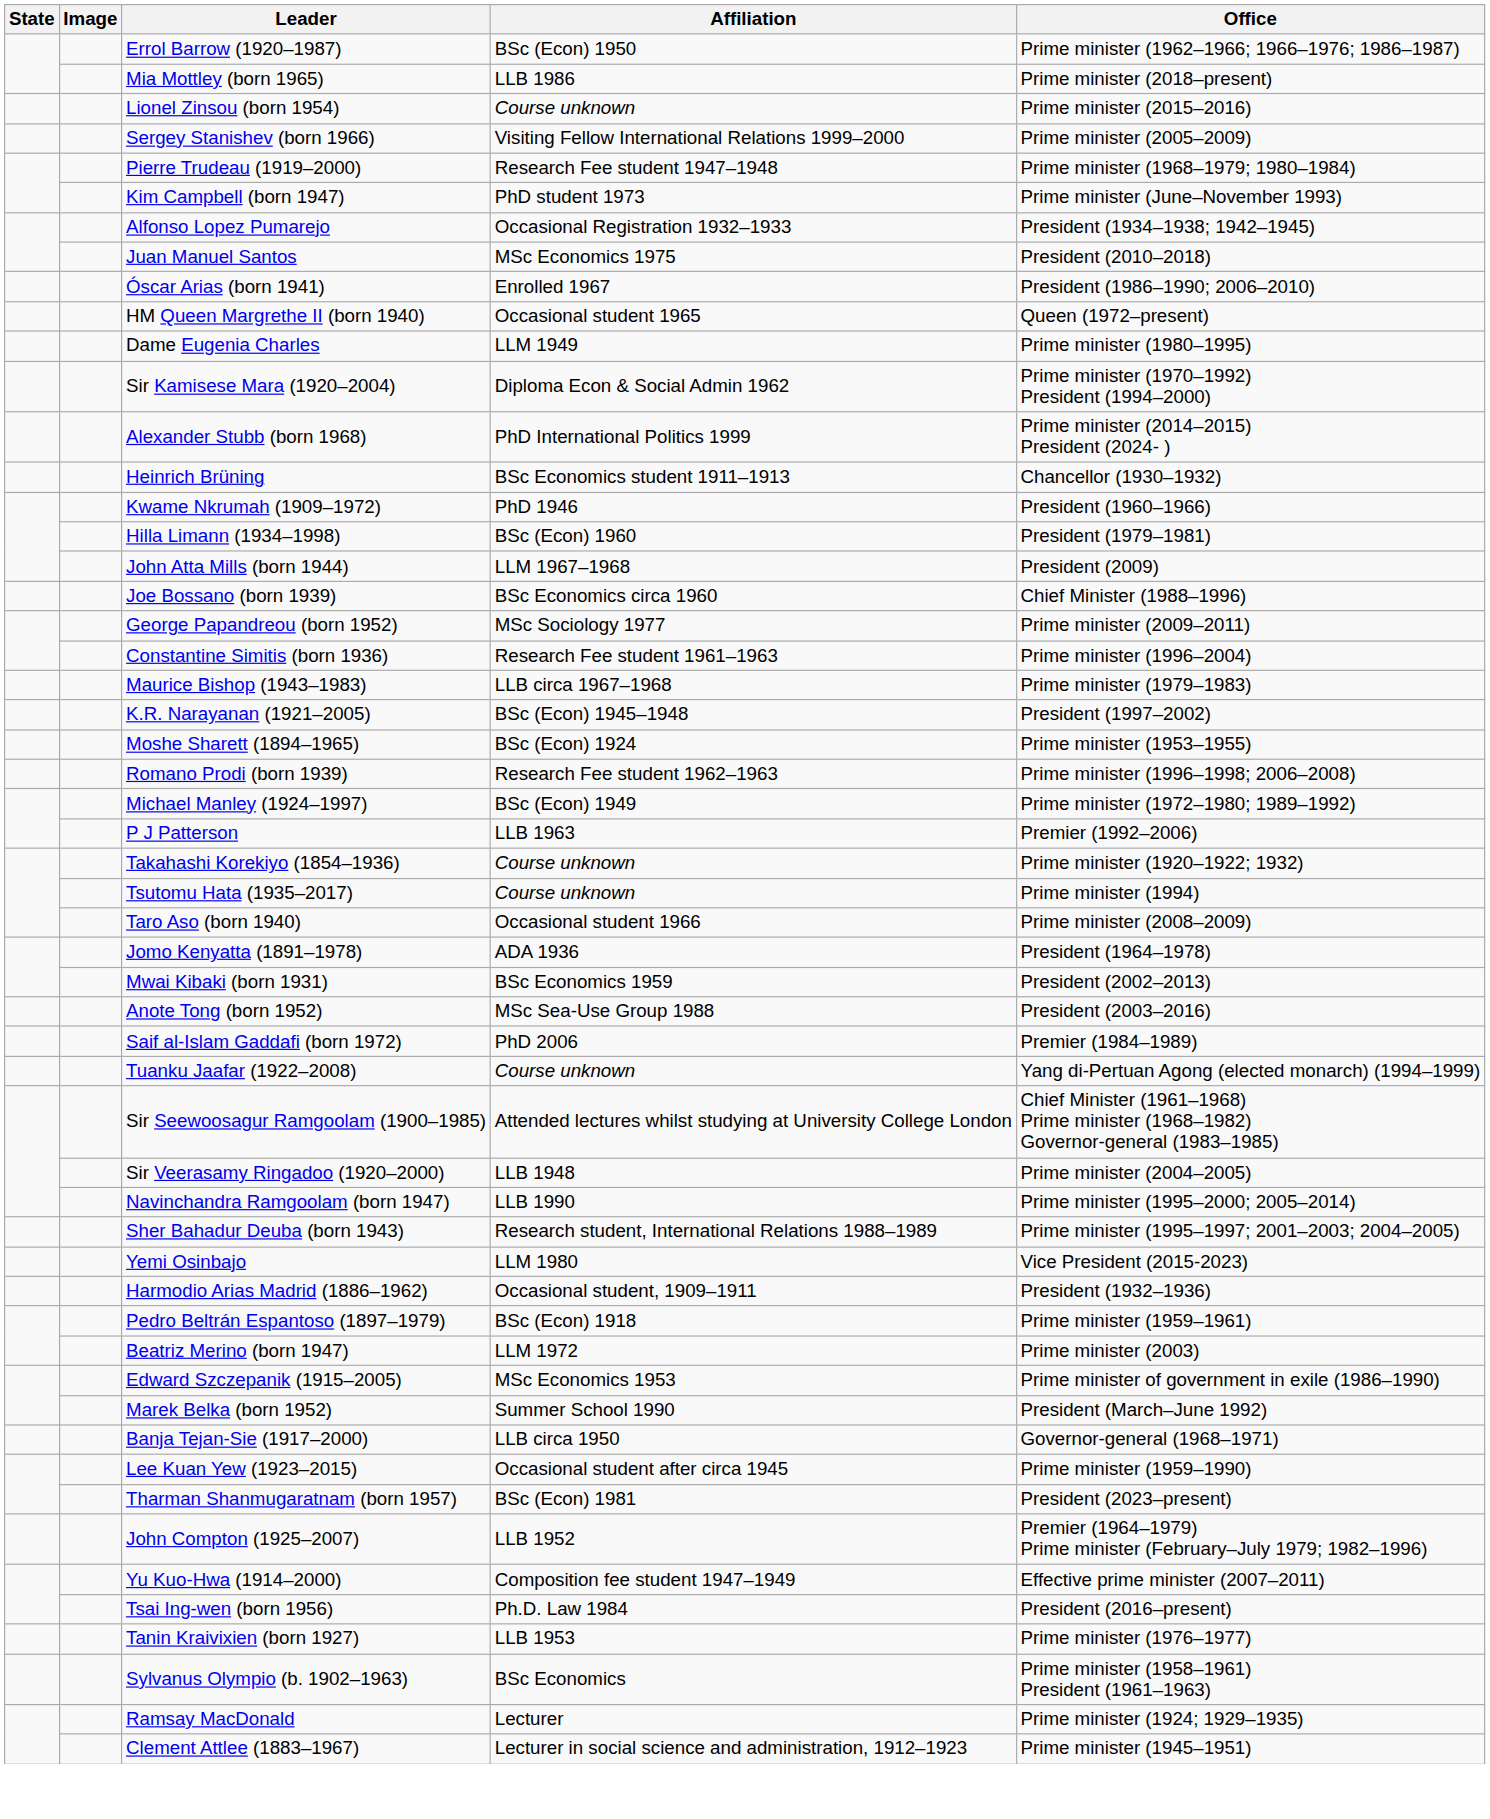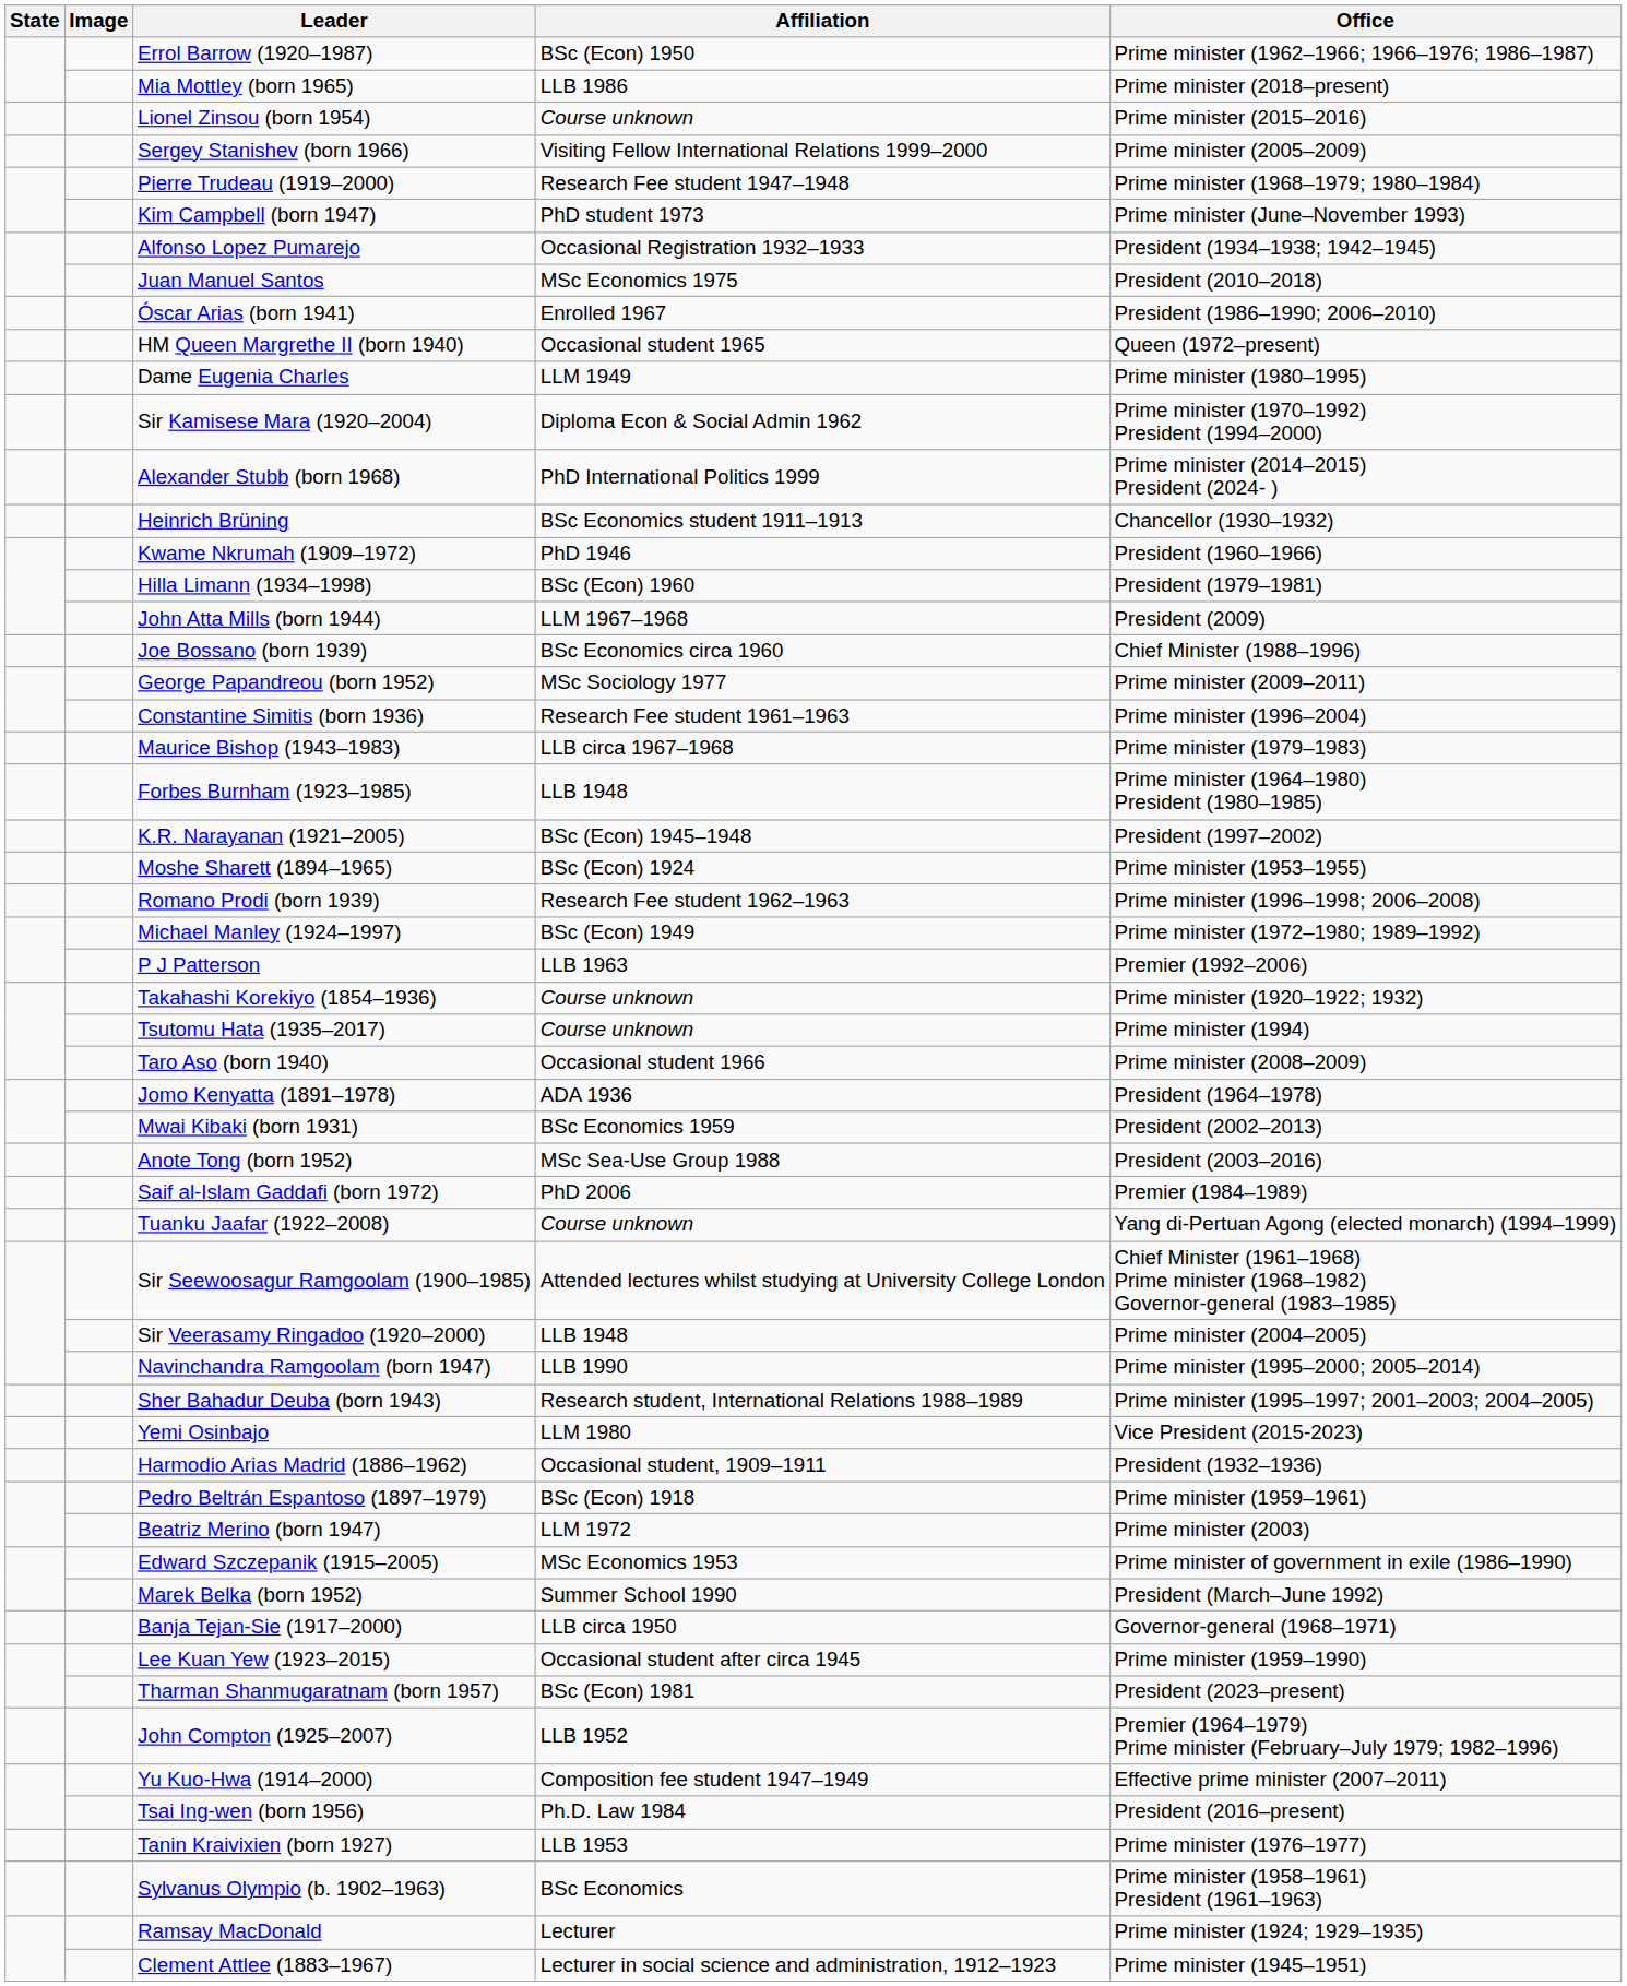 <table class="wikitable sortable">
 <tr>
 <th>State</th>
 <th class="unsortable">Image</th>
 <th>Leader</th>
 <th class="unsortable">Affiliation</th>
 <th class="unsortable">Office</th>
 </tr>
 <tr>
 <td rowspan="2"><em></em></td>
 <td></td>
 <td><a href='#'>Errol Barrow</a> (1920–1987)</td>
 <td>BSc (Econ) 1950</td>
 <td>Prime minister (1962–1966; 1966–1976; 1986–1987)</td>
 </tr>
 <tr>
 <td></td>
 <td><a href='#'>Mia Mottley</a> (born 1965)</td>
 <td>LLB 1986</td>
 <td>Prime minister (2018–present)</td>
 </tr>
 <tr>
 <td><em></em></td>
 <td></td>
 <td><a href='#'>Lionel Zinsou</a> (born 1954)</td>
 <td><em>Course unknown</em></td>
 <td>Prime minister (2015–2016)</td>
 </tr>
 <tr>
 <td><em></em></td>
 <td></td>
 <td><a href='#'>Sergey Stanishev</a> (born 1966)</td>
 <td>Visiting Fellow International Relations 1999–2000</td>
 <td>Prime minister (2005–2009)</td>
 </tr>
 <tr>
 <td rowspan="2"><em></em></td>
 <td></td>
 <td><a href='#'>Pierre Trudeau</a> (1919–2000)</td>
 <td>Research Fee student 1947–1948</td>
 <td>Prime minister (1968–1979; 1980–1984)</td>
 </tr>
 <tr>
 <td></td>
 <td><a href='#'>Kim Campbell</a> (born 1947)</td>
 <td>PhD student 1973</td>
 <td>Prime minister (June–November 1993)</td>
 </tr>
 <tr>
 <td rowspan="2"><em></em></td>
 <td></td>
 <td><a href='#'>Alfonso Lopez Pumarejo</a></td>
 <td>Occasional Registration 1932–1933</td>
 <td>President (1934–1938; 1942–1945)</td>
 </tr>
 <tr>
 <td></td>
 <td><a href='#'>Juan Manuel Santos</a></td>
 <td>MSc Economics 1975</td>
 <td>President (2010–2018)</td>
 </tr>
 <tr>
 <td><em></em></td>
 <td></td>
 <td><a href='#'>Óscar Arias</a> (born 1941)</td>
 <td>Enrolled 1967</td>
 <td>President (1986–1990; 2006–2010)</td>
 </tr>
 <tr>
 <td><em></em></td>
 <td></td>
 <td>HM <a href='#'>Queen Margrethe II</a> (born 1940)</td>
 <td>Occasional student 1965</td>
 <td>Queen (1972–present)</td>
 </tr>
 <tr>
 <td><em></em></td>
 <td></td>
 <td>Dame <a href='#'>Eugenia Charles</a></td>
 <td>LLM 1949</td>
 <td>Prime minister (1980–1995)</td>
 </tr>
 <tr>
 <td><em></em></td>
 <td></td>
 <td>Sir <a href='#'>Kamisese Mara</a> (1920–2004)</td>
 <td>Diploma Econ & Social Admin 1962</td>
 <td>Prime minister (1970–1992)<br>President (1994–2000)</td>
 </tr>
 <tr>
 <td><em></em></td>
 <td></td>
 <td><a href='#'>Alexander Stubb</a> (born 1968)</td>
 <td>PhD International Politics 1999</td>
 <td>Prime minister (2014–2015)<br>President (2024- )</td>
 </tr>
 <tr>
 <td><em></em></td>
 <td></td>
 <td><a href='#'>Heinrich Brüning</a></td>
 <td>BSc Economics student 1911–1913</td>
 <td>Chancellor (1930–1932)</td>
 </tr>
 <tr>
 <td rowspan="3"><em></em></td>
 <td></td>
 <td><a href='#'>Kwame Nkrumah</a> (1909–1972)</td>
 <td>PhD 1946</td>
 <td>President (1960–1966)</td>
 </tr>
 <tr>
 <td></td>
 <td><a href='#'>Hilla Limann</a> (1934–1998)</td>
 <td>BSc (Econ) 1960</td>
 <td>President (1979–1981)</td>
 </tr>
 <tr>
 <td></td>
 <td><a href='#'>John Atta Mills</a> (born 1944)</td>
 <td>LLM 1967–1968</td>
 <td>President (2009)</td>
 </tr>
 <tr>
 <td><em></em></td>
 <td></td>
 <td><a href='#'>Joe Bossano</a> (born 1939)</td>
 <td>BSc Economics circa 1960</td>
 <td>Chief Minister (1988–1996)</td>
 </tr>
 <tr>
 <td rowspan="2"><em></em></td>
 <td></td>
 <td><a href='#'>George Papandreou</a> (born 1952)</td>
 <td>MSc Sociology 1977</td>
 <td>Prime minister (2009–2011)</td>
 </tr>
 <tr>
 <td></td>
 <td><a href='#'>Constantine Simitis</a> (born 1936)</td>
 <td>Research Fee student 1961–1963</td>
 <td>Prime minister (1996–2004)</td>
 </tr>
 <tr>
 <td><em></em></td>
 <td></td>
 <td><a href='#'>Maurice Bishop</a> (1943–1983)</td>
 <td>LLB circa 1967–1968</td>
 <td>Prime minister (1979–1983)</td>
+</tr>
+<tr>
+<td><em></em></td>
+<td></td>
+<td><a href='#'>Forbes Burnham</a> (1923–1985)</td>
+<td>LLB 1948</td>
+<td>Prime minister (1964–1980)<br>President (1980–1985)</td>
 </tr>
 <tr>
 <td><em></em></td>
 <td></td>
 <td><a href='#'>K.R. Narayanan</a> (1921–2005)</td>
 <td>BSc (Econ) 1945–1948</td>
 <td>President (1997–2002)</td>
 </tr>
 <tr>
 <td><em></em></td>
 <td></td>
 <td><a href='#'>Moshe Sharett</a> (1894–1965)</td>
 <td>BSc (Econ) 1924</td>
 <td>Prime minister (1953–1955)</td>
 </tr>
 <tr>
 <td><em></em></td>
 <td></td>
 <td><a href='#'>Romano Prodi</a> (born 1939)</td>
 <td>Research Fee student 1962–1963</td>
 <td>Prime minister (1996–1998; 2006–2008)</td>
 </tr>
 <tr>
 <td rowspan="2"><em></em></td>
 <td></td>
 <td><a href='#'>Michael Manley</a> (1924–1997)</td>
 <td>BSc (Econ) 1949</td>
 <td>Prime minister (1972–1980; 1989–1992)</td>
 </tr>
 <tr>
 <td></td>
 <td><a href='#'>P J Patterson</a></td>
 <td>LLB 1963</td>
 <td>Premier (1992–2006)</td>
 </tr>
 <tr>
 <td rowspan="3"><em></em></td>
 <td></td>
 <td><a href='#'>Takahashi Korekiyo</a> (1854–1936)</td>
 <td><em>Course unknown</em></td>
 <td>Prime minister (1920–1922; 1932)</td>
 </tr>
 <tr>
 <td></td>
 <td><a href='#'>Tsutomu Hata</a> (1935–2017)</td>
 <td><em>Course unknown</em></td>
 <td>Prime minister (1994)</td>
 </tr>
 <tr>
 <td></td>
 <td><a href='#'>Taro Aso</a> (born 1940)</td>
 <td>Occasional student 1966</td>
 <td>Prime minister (2008–2009)</td>
 </tr>
 <tr>
 <td rowspan="2"><em></em></td>
 <td></td>
 <td><a href='#'>Jomo Kenyatta</a> (1891–1978)</td>
 <td>ADA 1936</td>
 <td>President (1964–1978)</td>
 </tr>
 <tr>
 <td></td>
 <td><a href='#'>Mwai Kibaki</a> (born 1931)</td>
 <td>BSc Economics 1959</td>
 <td>President (2002–2013)</td>
 </tr>
 <tr>
 <td><em></em></td>
 <td></td>
 <td><a href='#'>Anote Tong</a> (born 1952)</td>
 <td>MSc Sea-Use Group 1988</td>
 <td>President (2003–2016)</td>
 </tr>
 <tr>
 <td><em></em></td>
 <td></td>
 <td><a href='#'>Saif al-Islam Gaddafi</a> (born 1972)</td>
 <td>PhD 2006</td>
 <td>Premier (1984–1989)</td>
 </tr>
 <tr>
 <td><em></em></td>
 <td></td>
 <td><a href='#'>Tuanku Jaafar</a> (1922–2008)</td>
 <td><em>Course unknown</em></td>
 <td>Yang di-Pertuan Agong (elected monarch) (1994–1999)</td>
 </tr>
 <tr>
 <td rowspan="3"><em></em></td>
 <td></td>
 <td>Sir <a href='#'>Seewoosagur Ramgoolam</a> (1900–1985)</td>
 <td>Attended lectures whilst studying at University College London</td>
 <td>Chief Minister (1961–1968)<br>Prime minister (1968–1982)<br>Governor-general (1983–1985)</td>
 </tr>
 <tr>
 <td></td>
 <td>Sir <a href='#'>Veerasamy Ringadoo</a> (1920–2000)</td>
 <td>LLB 1948</td>
 <td>Prime minister (2004–2005)</td>
 </tr>
 <tr>
 <td></td>
 <td><a href='#'>Navinchandra Ramgoolam</a> (born 1947)</td>
 <td>LLB 1990</td>
 <td>Prime minister (1995–2000; 2005–2014)</td>
 </tr>
 <tr>
 <td><em></em></td>
 <td></td>
 <td><a href='#'>Sher Bahadur Deuba</a> (born 1943)</td>
 <td>Research student, International Relations 1988–1989</td>
 <td>Prime minister (1995–1997; 2001–2003; 2004–2005)</td>
 </tr>
 <tr>
 <td><em></em></td>
 <td></td>
 <td><a href='#'>Yemi Osinbajo</a></td>
 <td>LLM 1980</td>
 <td>Vice President (2015-2023)</td>
 </tr>
 <tr>
 <td><em></em></td>
 <td></td>
 <td><a href='#'>Harmodio Arias Madrid</a> (1886–1962)</td>
 <td>Occasional student, 1909–1911</td>
 <td>President (1932–1936)</td>
 </tr>
 <tr>
 <td rowspan="2"><em></em></td>
 <td></td>
 <td><a href='#'>Pedro Beltrán Espantoso</a> (1897–1979)</td>
 <td>BSc (Econ) 1918</td>
 <td>Prime minister (1959–1961)</td>
 </tr>
 <tr>
 <td></td>
 <td><a href='#'>Beatriz Merino</a> (born 1947)</td>
 <td>LLM 1972</td>
 <td>Prime minister (2003)</td>
 </tr>
 <tr>
 <td rowspan="2"><em></em></td>
 <td></td>
 <td><a href='#'>Edward Szczepanik</a> (1915–2005)</td>
 <td>MSc Economics 1953</td>
 <td>Prime minister of government in exile (1986–1990)</td>
 </tr>
 <tr>
 <td></td>
 <td><a href='#'>Marek Belka</a> (born 1952)</td>
 <td>Summer School 1990</td>
 <td>President (March–June 1992)</td>
 </tr>
 <tr>
 <td><em></em></td>
 <td></td>
 <td><a href='#'>Banja Tejan-Sie</a> (1917–2000)</td>
 <td>LLB circa 1950</td>
 <td>Governor-general (1968–1971)</td>
 </tr>
 <tr>
 <td rowspan="2"><em></em></td>
 <td></td>
 <td><a href='#'>Lee Kuan Yew</a> (1923–2015)</td>
 <td>Occasional student after circa 1945</td>
 <td>Prime minister (1959–1990)</td>
 </tr>
 <tr>
 <td></td>
 <td><a href='#'>Tharman Shanmugaratnam</a> (born 1957)</td>
 <td>BSc (Econ) 1981</td>
 <td>President (2023–present)</td>
 </tr>
 <tr>
 <td><em></em></td>
 <td></td>
 <td><a href='#'>John Compton</a> (1925–2007)</td>
 <td>LLB 1952</td>
 <td>Premier (1964–1979)<br>Prime minister (February–July 1979; 1982–1996)</td>
 </tr>
 <tr>
 <td rowspan="2"><em></em></td>
 <td></td>
 <td><a href='#'>Yu Kuo-Hwa</a> (1914–2000)</td>
 <td>Composition fee student 1947–1949</td>
 <td>Effective prime minister (2007–2011)</td>
 </tr>
 <tr>
 <td></td>
 <td><a href='#'>Tsai Ing-wen</a> (born 1956)</td>
 <td>Ph.D. Law 1984</td>
 <td>President (2016–present)</td>
 </tr>
 <tr>
 <td><em></em></td>
 <td></td>
 <td><a href='#'>Tanin Kraivixien</a> (born 1927)</td>
 <td>LLB 1953</td>
 <td>Prime minister (1976–1977)</td>
 </tr>
 <tr>
 <td><em></em></td>
 <td></td>
 <td><a href='#'>Sylvanus Olympio</a> (b. 1902–1963)</td>
 <td>BSc Economics</td>
 <td>Prime minister (1958–1961)<br>President (1961–1963)</td>
 </tr>
 <tr>
 <td rowspan="2"><em></em></td>
 <td></td>
 <td><a href='#'>Ramsay MacDonald</a></td>
 <td>Lecturer</td>
 <td>Prime minister (1924; 1929–1935)</td>
 </tr>
 <tr>
 <td></td>
 <td><a href='#'>Clement Attlee</a> (1883–1967)</td>
 <td>Lecturer in social science and administration, 1912–1923</td>
 <td>Prime minister (1945–1951)</td>
 </tr>
 </table>
